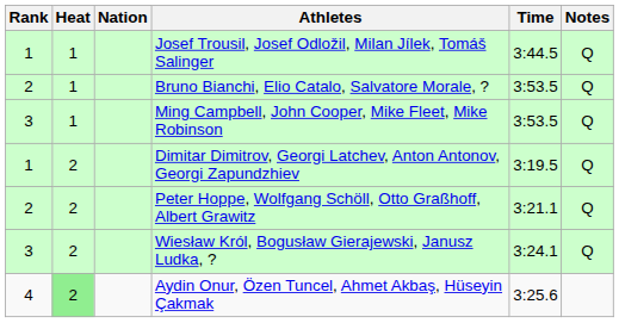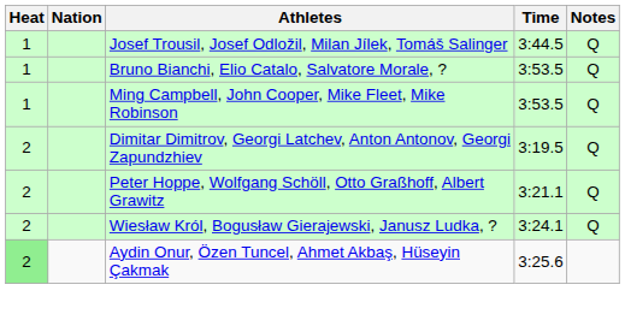 <table class="wikitable sortable" style="text-align:center">
 <tr>
-<th>Rank</th>
 <th>Heat</th>
 <th>Nation</th>
 <th>Athletes</th>
 <th>Time</th>
 <th>Notes</th>
 </tr>
 <tr bgcolor=ccffcc>
 <td>1</td>
-<td>1</td>
 <td align=left></td>
 <td align=left><a href='#'>Josef Trousil</a>, <a href='#'>Josef Odložil</a>, <a href='#'>Milan Jílek</a>, <a href='#'>Tomáš Salinger</a></td>
 <td>3:44.5</td>
 <td>Q</td>
 </tr>
 <tr bgcolor=ccffcc>
-<td>2</td>
 <td>1</td>
 <td align=left></td>
 <td align=left><a href='#'>Bruno Bianchi</a>, <a href='#'>Elio Catalo</a>, <a href='#'>Salvatore Morale</a>, ?</td>
 <td>3:53.5</td>
 <td>Q</td>
 </tr>
 <tr bgcolor=ccffcc>
-<td>3</td>
 <td>1</td>
 <td align=left></td>
 <td align=left><a href='#'>Ming Campbell</a>, <a href='#'>John Cooper</a>, <a href='#'>Mike Fleet</a>, <a href='#'>Mike Robinson</a></td>
 <td>3:53.5</td>
 <td>Q</td>
 </tr>
 <tr bgcolor=ccffcc>
-<td>1</td>
 <td>2</td>
 <td align=left></td>
 <td align=left><a href='#'>Dimitar Dimitrov</a>, <a href='#'>Georgi Latchev</a>, <a href='#'>Anton Antonov</a>, <a href='#'>Georgi Zapundzhiev</a></td>
 <td>3:19.5</td>
 <td>Q</td>
 </tr>
 <tr bgcolor=ccffcc>
 <td>2</td>
-<td>2</td>
 <td align=left></td>
 <td align=left><a href='#'>Peter Hoppe</a>, <a href='#'>Wolfgang Schöll</a>, <a href='#'>Otto Graßhoff</a>, <a href='#'>Albert Grawitz</a></td>
 <td>3:21.1</td>
 <td>Q</td>
 </tr>
 <tr bgcolor=ccffcc>
-<td>3</td>
 <td>2</td>
 <td align=left></td>
 <td align=left><a href='#'>Wiesław Król</a>, <a href='#'>Bogusław Gierajewski</a>, <a href='#'>Janusz Ludka</a>, ?</td>
 <td>3:24.1</td>
 <td>Q</td>
 </tr>
 <tr>
-<td>4</td>
 <td style="background: lightgreen;">2</td>
 <td align=left></td>
 <td align=left><a href='#'>Aydin Onur</a>, <a href='#'>Özen Tuncel</a>, <a href='#'>Ahmet Akbaş</a>, <a href='#'>Hüseyin Çakmak</a></td>
 <td>3:25.6</td>
 <td></td>
 </tr>
 </table>
